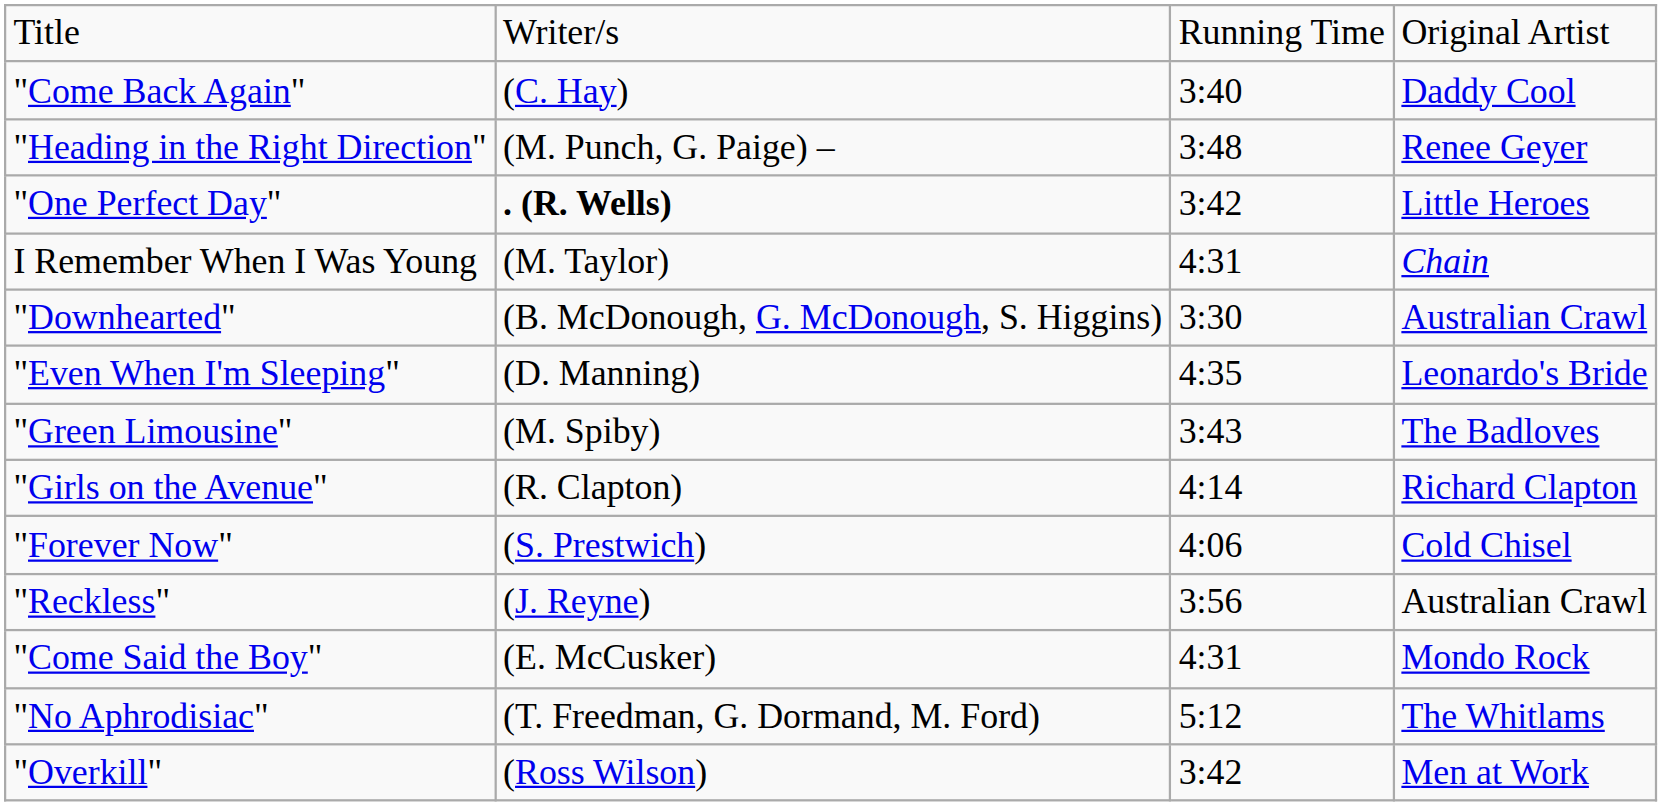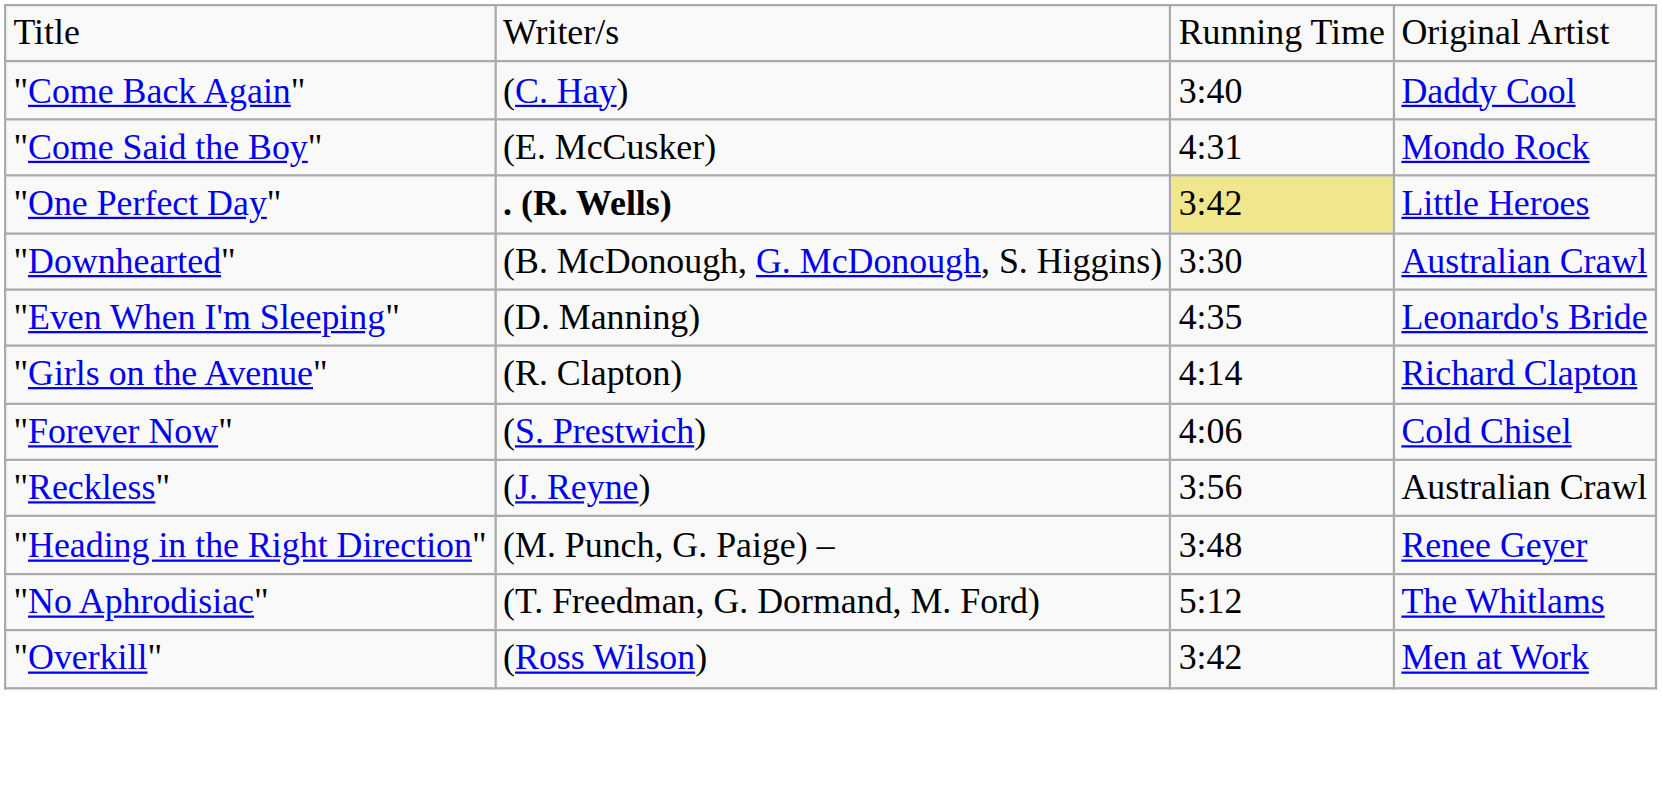 <table class="wikitable">
 <tr>
 <td>Title</td>
 <td>Writer/s</td>
 <td>Running Time</td>
 <td>Original Artist</td>
 </tr>
 <tr>
 <td>"<a href='#'>Come Back Again</a>"</td>
 <td>(<a href='#'>C. Hay</a>)</td>
 <td>3:40</td>
 <td><a href='#'>Daddy Cool</a></td>
 </tr>
 <tr>
-<td>"<a href='#'>Heading in the Right Direction</a>"</td>
-<td>(M. Punch, G. Paige) –</td>
-<td>3:48</td>
-<td><a href='#'>Renee Geyer</a></td>
+<td>"<a href='#'>Come Said the Boy</a>"</td>
+<td>(E. McCusker)</td>
+<td>4:31</td>
+<td><a href='#'>Mondo Rock</a></td>
 </tr>
 <tr>
 <td>"<a href='#'>One Perfect Day</a>"</td>
 <td><strong>. (R. Wells)</strong></td>
-<td>3:42</td>
+<td style="background: khaki;">3:42</td>
 <td><a href='#'>Little Heroes</a></td>
-</tr>
-<tr>
-<td>I Remember When I Was Young</td>
-<td>(M. Taylor)</td>
-<td>4:31</td>
-<td><em><a href='#'>Chain</a></em></td>
 </tr>
 <tr>
 <td>"<a href='#'>Downhearted</a>"</td>
 <td>(B. McDonough, <a href='#'>G. McDonough</a>, S. Higgins)</td>
 <td>3:30</td>
 <td><a href='#'>Australian Crawl</a></td>
 </tr>
 <tr>
 <td>"<a href='#'>Even When I'm Sleeping</a>"</td>
 <td>(D. Manning)</td>
 <td>4:35</td>
 <td><a href='#'>Leonardo's Bride</a></td>
-</tr>
-<tr>
-<td>"<a href='#'>Green Limousine</a>"</td>
-<td>(M. Spiby)</td>
-<td>3:43</td>
-<td><a href='#'>The Badloves</a></td>
 </tr>
 <tr>
 <td>"<a href='#'>Girls on the Avenue</a>"</td>
 <td>(R. Clapton)</td>
 <td>4:14</td>
 <td><a href='#'>Richard Clapton</a></td>
 </tr>
 <tr>
 <td>"<a href='#'>Forever Now</a>"</td>
 <td>(<a href='#'>S. Prestwich</a>)</td>
 <td>4:06</td>
 <td><a href='#'>Cold Chisel</a></td>
 </tr>
 <tr>
 <td>"<a href='#'>Reckless</a>"</td>
 <td>(<a href='#'>J. Reyne</a>)</td>
 <td>3:56</td>
 <td>Australian Crawl</td>
 </tr>
 <tr>
-<td>"<a href='#'>Come Said the Boy</a>"</td>
-<td>(E. McCusker)</td>
-<td>4:31</td>
-<td><a href='#'>Mondo Rock</a></td>
+<td>"<a href='#'>Heading in the Right Direction</a>"</td>
+<td>(M. Punch, G. Paige) –</td>
+<td>3:48</td>
+<td><a href='#'>Renee Geyer</a></td>
 </tr>
 <tr>
 <td>"<a href='#'>No Aphrodisiac</a>"</td>
 <td>(T. Freedman, G. Dormand, M. Ford)</td>
 <td>5:12</td>
 <td><a href='#'>The Whitlams</a></td>
 </tr>
 <tr>
 <td>"<a href='#'>Overkill</a>"</td>
 <td>(<a href='#'>Ross Wilson</a>)</td>
 <td>3:42</td>
 <td><a href='#'>Men at Work</a></td>
 </tr>
 </table>
